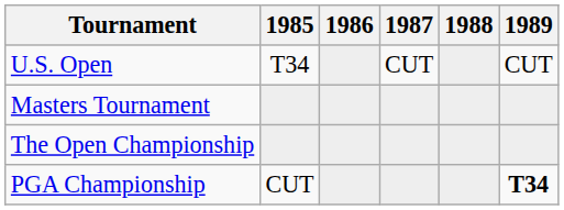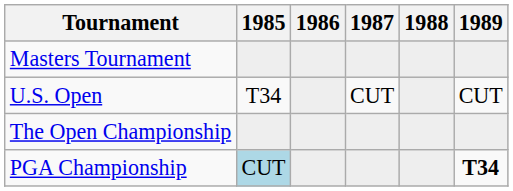 <table class="wikitable" style="font-size:95%;text-align:center;">
 <tr>
 <th>Tournament</th>
 <th>1985</th>
 <th>1986</th>
 <th>1987</th>
 <th>1988</th>
 <th>1989</th>
 </tr>
 <tr>
+<td align=left><a href='#'>Masters Tournament</a></td>
+<td style="background:#eeeeee;"></td>
+<td style="background:#eeeeee;"></td>
+<td style="background:#eeeeee;"></td>
+<td style="background:#eeeeee;"></td>
+<td style="background:#eeeeee;"></td>
+</tr>
+<tr>
 <td align=left><a href='#'>U.S. Open</a></td>
 <td>T34</td>
 <td style="background:#eeeeee;"></td>
 <td>CUT</td>
 <td style="background:#eeeeee;"></td>
 <td>CUT</td>
-</tr>
-<tr>
-<td align=left><a href='#'>Masters Tournament</a></td>
-<td style="background:#eeeeee;"></td>
-<td style="background:#eeeeee;"></td>
-<td style="background:#eeeeee;"></td>
-<td style="background:#eeeeee;"></td>
-<td style="background:#eeeeee;"></td>
 </tr>
 <tr>
 <td align=left><a href='#'>The Open Championship</a></td>
 <td style="background:#eeeeee;"></td>
 <td style="background:#eeeeee;"></td>
 <td style="background:#eeeeee;"></td>
 <td style="background:#eeeeee;"></td>
 <td style="background:#eeeeee;"></td>
 </tr>
 <tr>
 <td align=left><a href='#'>PGA Championship</a></td>
-<td>CUT</td>
+<td style="background: lightblue;">CUT</td>
 <td style="background:#eeeeee;"></td>
 <td style="background:#eeeeee;"></td>
 <td style="background:#eeeeee;"></td>
 <td><strong>T34</strong></td>
 </tr>
 </table>
